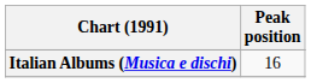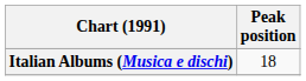 <table class="wikitable sortable plainrowheaders" style="text-align:center">
 <tr>
 <th scope="col">Chart (1991)</th>
 <th scope="col">Peak<br>position</th>
 </tr>
 <tr>
 </tr>
 <tr>
 </tr>
 <tr>
 </tr>
 <tr>
 </tr>
 <tr>
 <th scope="row">Italian Albums (<em><a href='#'>Musica e dischi</a></em>)</th>
-<td>16</td>
+<td>18</td>
 </tr>
 <tr>
 </tr>
 <tr>
 </tr>
 <tr>
 </tr>
 <tr>
 </tr>
 </table>
